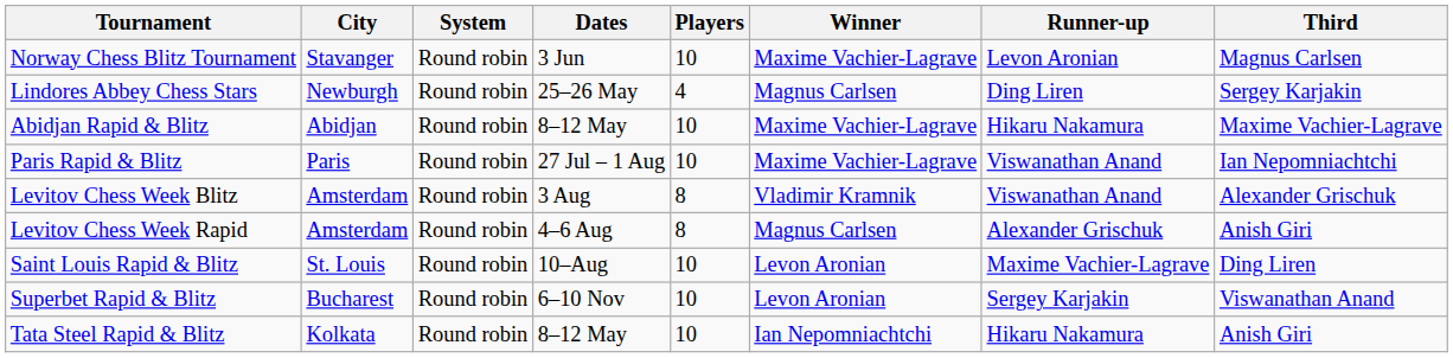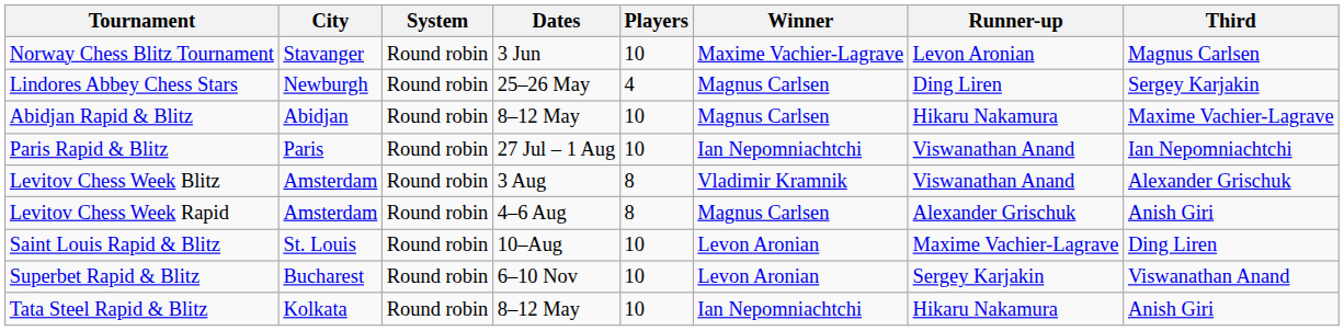 <table class="wikitable">
 <tr>
 <th>Tournament</th>
 <th>City</th>
 <th>System</th>
 <th>Dates</th>
 <th>Players</th>
 <th>Winner</th>
 <th>Runner-up</th>
 <th>Third</th>
 </tr>
 <tr>
 <td><a href='#'>Norway Chess Blitz Tournament</a></td>
 <td> <a href='#'>Stavanger</a></td>
 <td>Round robin</td>
 <td>3 Jun</td>
 <td>10</td>
 <td> <a href='#'>Maxime Vachier-Lagrave</a></td>
 <td> <a href='#'>Levon Aronian</a></td>
 <td> <a href='#'>Magnus Carlsen</a></td>
 </tr>
 <tr>
 <td><a href='#'>Lindores Abbey Chess Stars</a></td>
 <td> <a href='#'>Newburgh</a></td>
 <td>Round robin</td>
 <td>25–26 May</td>
 <td>4</td>
 <td> <a href='#'>Magnus Carlsen</a></td>
 <td> <a href='#'>Ding Liren</a></td>
 <td> <a href='#'>Sergey Karjakin</a></td>
 </tr>
 <tr>
 <td><a href='#'>Abidjan Rapid & Blitz</a></td>
 <td> <a href='#'>Abidjan</a></td>
 <td>Round robin</td>
 <td>8–12 May</td>
 <td>10</td>
-<td> <a href='#'>Maxime Vachier-Lagrave</a></td>
+<td> <a href='#'>Magnus Carlsen</a></td>
 <td> <a href='#'>Hikaru Nakamura</a></td>
 <td> <a href='#'>Maxime Vachier-Lagrave</a></td>
 </tr>
 <tr>
 <td><a href='#'>Paris Rapid & Blitz</a></td>
 <td> <a href='#'>Paris</a></td>
 <td>Round robin</td>
 <td>27 Jul – 1 Aug</td>
 <td>10</td>
-<td> <a href='#'>Maxime Vachier-Lagrave</a></td>
+<td> <a href='#'>Ian Nepomniachtchi</a></td>
 <td> <a href='#'>Viswanathan Anand</a></td>
 <td> <a href='#'>Ian Nepomniachtchi</a></td>
 </tr>
 <tr>
 <td><a href='#'>Levitov Chess Week</a> Blitz</td>
 <td> <a href='#'>Amsterdam</a></td>
 <td>Round robin</td>
 <td>3 Aug</td>
 <td>8</td>
 <td> <a href='#'>Vladimir Kramnik</a></td>
 <td> <a href='#'>Viswanathan Anand</a></td>
 <td> <a href='#'>Alexander Grischuk</a></td>
 </tr>
 <tr>
 <td><a href='#'>Levitov Chess Week</a> Rapid</td>
 <td> <a href='#'>Amsterdam</a></td>
 <td>Round robin</td>
 <td>4–6 Aug</td>
 <td>8</td>
 <td> <a href='#'>Magnus Carlsen</a></td>
 <td> <a href='#'>Alexander Grischuk</a></td>
 <td> <a href='#'>Anish Giri</a></td>
 </tr>
 <tr>
 <td><a href='#'>Saint Louis Rapid & Blitz</a></td>
 <td> <a href='#'>St. Louis</a></td>
 <td>Round robin</td>
 <td>10–Aug</td>
 <td>10</td>
 <td> <a href='#'>Levon Aronian</a></td>
 <td> <a href='#'>Maxime Vachier-Lagrave</a></td>
 <td> <a href='#'>Ding Liren</a></td>
 </tr>
 <tr>
 <td><a href='#'>Superbet Rapid & Blitz</a></td>
 <td> <a href='#'>Bucharest</a></td>
 <td>Round robin</td>
 <td>6–10 Nov</td>
 <td>10</td>
 <td> <a href='#'>Levon Aronian</a></td>
 <td> <a href='#'>Sergey Karjakin</a></td>
 <td> <a href='#'>Viswanathan Anand</a></td>
 </tr>
 <tr>
 <td><a href='#'>Tata Steel Rapid & Blitz</a></td>
 <td> <a href='#'>Kolkata</a></td>
 <td>Round robin</td>
 <td>8–12 May</td>
 <td>10</td>
 <td> <a href='#'>Ian Nepomniachtchi</a></td>
 <td> <a href='#'>Hikaru Nakamura</a></td>
 <td> <a href='#'>Anish Giri</a></td>
 </tr>
 </table>
